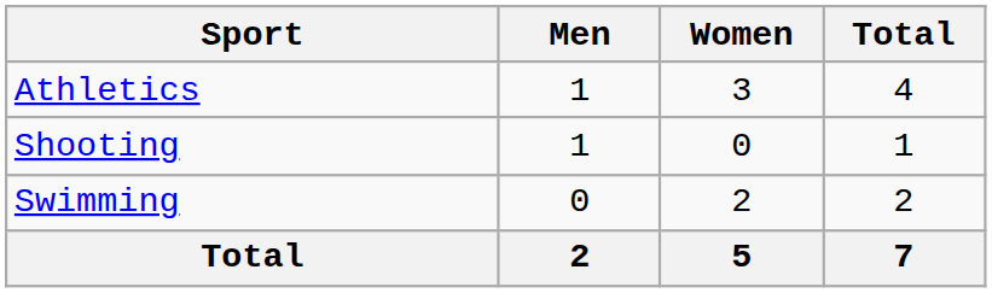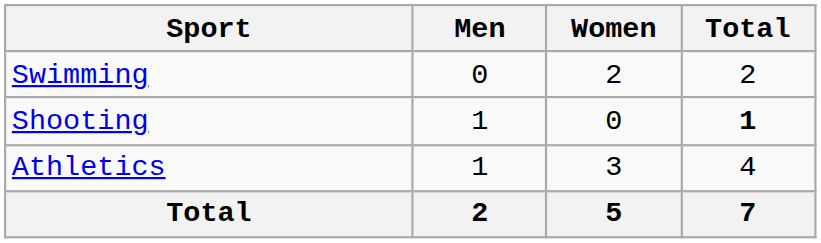 <table class="wikitable sortable" style="text-align:center;">
 <tr>
 <th width=180>Sport</th>
 <th width=55>Men</th>
 <th width=55>Women</th>
 <th width=55>Total</th>
 </tr>
 <tr>
-<td align=left><a href='#'>Athletics</a></td>
-<td>1</td>
-<td>3</td>
-<td>4</td>
+<td align=left><a href='#'>Swimming</a></td>
+<td>0</td>
+<td>2</td>
+<td>2</td>
 </tr>
 <tr>
 <td align=left><a href='#'>Shooting</a></td>
 <td>1</td>
 <td>0</td>
-<td>1</td>
+<td><strong>1</strong></td>
 </tr>
 <tr>
-<td align=left><a href='#'>Swimming</a></td>
-<td>0</td>
-<td>2</td>
-<td>2</td>
+<td align=left><a href='#'>Athletics</a></td>
+<td>1</td>
+<td>3</td>
+<td>4</td>
 </tr>
 <tr>
 <th>Total</th>
 <th>2</th>
 <th>5</th>
 <th>7</th>
 </tr>
 </table>
